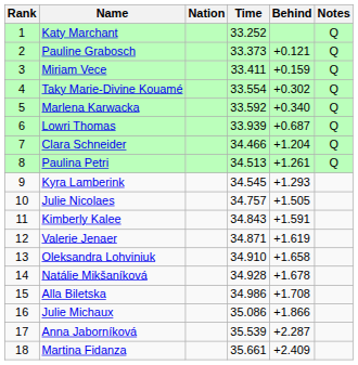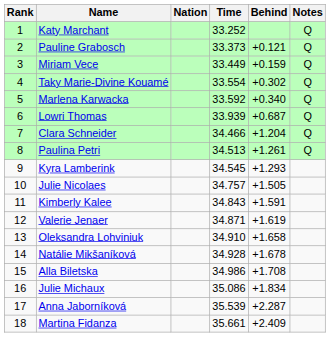 <table class="wikitable sortable" style="text-align:center">
 <tr>
 <th>Rank</th>
 <th>Name</th>
 <th>Nation</th>
 <th>Time</th>
 <th>Behind</th>
 <th>Notes</th>
 </tr>
 <tr bgcolor=bbffbb>
 <td>1</td>
 <td align=left><a href='#'>Katy Marchant</a></td>
 <td align=left></td>
 <td>33.252</td>
 <td></td>
 <td>Q</td>
 </tr>
 <tr bgcolor=bbffbb>
 <td>2</td>
 <td align=left><a href='#'>Pauline Grabosch</a></td>
 <td align=left></td>
 <td>33.373</td>
 <td>+0.121</td>
 <td>Q</td>
 </tr>
 <tr bgcolor=bbffbb>
 <td>3</td>
 <td align=left><a href='#'>Miriam Vece</a></td>
 <td align=left></td>
-<td>33.411</td>
+<td>33.449</td>
 <td>+0.159</td>
 <td>Q</td>
 </tr>
 <tr bgcolor=bbffbb>
 <td>4</td>
 <td align=left><a href='#'>Taky Marie-Divine Kouamé</a></td>
 <td align=left></td>
 <td>33.554</td>
 <td>+0.302</td>
 <td>Q</td>
 </tr>
 <tr bgcolor=bbffbb>
 <td>5</td>
 <td align=left><a href='#'>Marlena Karwacka</a></td>
 <td align=left></td>
 <td>33.592</td>
 <td>+0.340</td>
 <td>Q</td>
 </tr>
 <tr bgcolor=bbffbb>
 <td>6</td>
 <td align=left><a href='#'>Lowri Thomas</a></td>
 <td align=left></td>
 <td>33.939</td>
 <td>+0.687</td>
 <td>Q</td>
 </tr>
 <tr bgcolor=bbffbb>
 <td>7</td>
 <td align=left><a href='#'>Clara Schneider</a></td>
 <td align=left></td>
 <td>34.466</td>
 <td>+1.204</td>
 <td>Q</td>
 </tr>
 <tr bgcolor=bbffbb>
 <td>8</td>
 <td align=left><a href='#'>Paulina Petri</a></td>
 <td align=left></td>
 <td>34.513</td>
 <td>+1.261</td>
 <td>Q</td>
 </tr>
 <tr>
 <td>9</td>
 <td align=left><a href='#'>Kyra Lamberink</a></td>
 <td align=left></td>
 <td>34.545</td>
 <td>+1.293</td>
 <td></td>
 </tr>
 <tr>
 <td>10</td>
 <td align=left><a href='#'>Julie Nicolaes</a></td>
 <td align=left></td>
 <td>34.757</td>
 <td>+1.505</td>
 <td></td>
 </tr>
 <tr>
 <td>11</td>
 <td align=left><a href='#'>Kimberly Kalee</a></td>
 <td align=left></td>
 <td>34.843</td>
 <td>+1.591</td>
 <td></td>
 </tr>
 <tr>
 <td>12</td>
 <td align=left><a href='#'>Valerie Jenaer</a></td>
 <td align=left></td>
 <td>34.871</td>
 <td>+1.619</td>
 <td></td>
 </tr>
 <tr>
 <td>13</td>
 <td align=left><a href='#'>Oleksandra Lohviniuk</a></td>
 <td align=left></td>
 <td>34.910</td>
 <td>+1.658</td>
 <td></td>
 </tr>
 <tr>
 <td>14</td>
 <td align=left><a href='#'>Natálie Mikšaníková</a></td>
 <td align=left></td>
 <td>34.928</td>
 <td>+1.678</td>
 <td></td>
 </tr>
 <tr>
 <td>15</td>
 <td align=left><a href='#'>Alla Biletska</a></td>
 <td align=left></td>
 <td>34.986</td>
 <td>+1.708</td>
 <td></td>
 </tr>
 <tr>
 <td>16</td>
 <td align=left><a href='#'>Julie Michaux</a></td>
 <td align=left></td>
 <td>35.086</td>
-<td>+1.866</td>
+<td>+1.834</td>
 <td></td>
 </tr>
 <tr>
 <td>17</td>
 <td align=left><a href='#'>Anna Jaborníková</a></td>
 <td align=left></td>
 <td>35.539</td>
 <td>+2.287</td>
 <td></td>
 </tr>
 <tr>
 <td>18</td>
 <td align=left><a href='#'>Martina Fidanza</a></td>
 <td align=left></td>
 <td>35.661</td>
 <td>+2.409</td>
 <td></td>
 </tr>
 </table>
